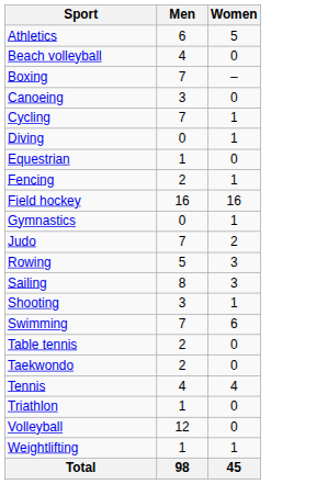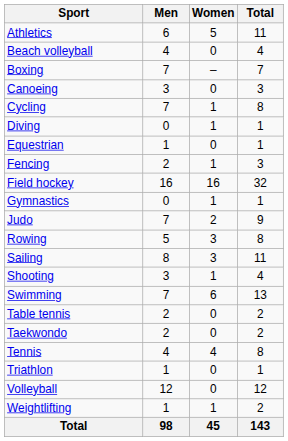 <table class="wikitable sortable" style="text-align:center;">
 <tr>
 <th width=180>Sport</th>
 <th width=55>Men</th>
 <th width=55>Women</th>
+<th width=55>Total</th>
 </tr>
 <tr>
 <td align=left><a href='#'>Athletics</a></td>
 <td>6</td>
 <td>5</td>
+<td>11</td>
 </tr>
 <tr>
 <td align=left><a href='#'>Beach volleyball</a></td>
 <td>4</td>
 <td>0</td>
+<td>4</td>
 </tr>
 <tr>
 <td align=left><a href='#'>Boxing</a></td>
 <td>7</td>
 <td>–</td>
+<td>7</td>
 </tr>
 <tr>
 <td align=left><a href='#'>Canoeing</a></td>
 <td>3</td>
 <td>0</td>
+<td>3</td>
 </tr>
 <tr>
 <td align=left><a href='#'>Cycling</a></td>
 <td>7</td>
 <td>1</td>
+<td>8</td>
 </tr>
 <tr>
 <td align=left><a href='#'>Diving</a></td>
 <td>0</td>
+<td>1</td>
 <td>1</td>
 </tr>
 <tr>
 <td align=left><a href='#'>Equestrian</a></td>
 <td>1</td>
 <td>0</td>
+<td>1</td>
 </tr>
 <tr>
 <td align=left><a href='#'>Fencing</a></td>
 <td>2</td>
 <td>1</td>
+<td>3</td>
 </tr>
 <tr>
 <td align=left><a href='#'>Field hockey</a></td>
 <td>16</td>
 <td>16</td>
+<td>32</td>
 </tr>
 <tr>
 <td align=left><a href='#'>Gymnastics</a></td>
 <td>0</td>
+<td>1</td>
 <td>1</td>
 </tr>
 <tr>
 <td align=left><a href='#'>Judo</a></td>
 <td>7</td>
 <td>2</td>
+<td>9</td>
 </tr>
 <tr>
 <td align=left><a href='#'>Rowing</a></td>
 <td>5</td>
 <td>3</td>
+<td>8</td>
 </tr>
 <tr>
 <td align=left><a href='#'>Sailing</a></td>
 <td>8</td>
 <td>3</td>
+<td>11</td>
 </tr>
 <tr>
 <td align=left><a href='#'>Shooting</a></td>
 <td>3</td>
 <td>1</td>
+<td>4</td>
 </tr>
 <tr>
 <td align=left><a href='#'>Swimming</a></td>
 <td>7</td>
 <td>6</td>
+<td>13</td>
 </tr>
 <tr>
 <td align=left><a href='#'>Table tennis</a></td>
 <td>2</td>
 <td>0</td>
+<td>2</td>
 </tr>
 <tr>
 <td align=left><a href='#'>Taekwondo</a></td>
 <td>2</td>
 <td>0</td>
+<td>2</td>
 </tr>
 <tr>
 <td align=left><a href='#'>Tennis</a></td>
 <td>4</td>
 <td>4</td>
+<td>8</td>
 </tr>
 <tr>
 <td align=left><a href='#'>Triathlon</a></td>
 <td>1</td>
 <td>0</td>
+<td>1</td>
 </tr>
 <tr>
 <td align=left><a href='#'>Volleyball</a></td>
 <td>12</td>
 <td>0</td>
+<td>12</td>
 </tr>
 <tr>
 <td align=left><a href='#'>Weightlifting</a></td>
 <td>1</td>
 <td>1</td>
+<td>2</td>
 </tr>
 <tr>
 <th>Total</th>
 <th>98</th>
 <th>45</th>
+<th>143</th>
 </tr>
 </table>
